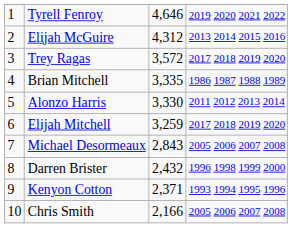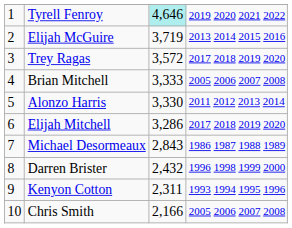 <table class="wikitable">
 <tr>
 </tr>
 <tr>
 <td>1</td>
 <td><a href='#'>Tyrell Fenroy</a></td>
-<td>4,646</td>
+<td style="background: paleturquoise;">4,646</td>
 <td style="font-size:80%;"><a href='#'>2019</a> <a href='#'>2020</a> <a href='#'>2021</a> <a href='#'>2022</a></td>
 </tr>
 <tr>
 <td>2</td>
 <td><a href='#'>Elijah McGuire</a></td>
-<td>4,312</td>
+<td>3,719</td>
 <td style="font-size:80%;"><a href='#'>2013</a> <a href='#'>2014</a> <a href='#'>2015</a> <a href='#'>2016</a></td>
 </tr>
 <tr>
 <td>3</td>
 <td><a href='#'>Trey Ragas</a></td>
 <td>3,572</td>
 <td style="font-size:80%;"><a href='#'>2017</a> <a href='#'>2018</a> <a href='#'>2019</a> <a href='#'>2020</a></td>
 </tr>
 <tr>
 <td>4</td>
 <td>Brian Mitchell</td>
-<td>3,335</td>
-<td style="font-size:80%;"><a href='#'>1986</a> <a href='#'>1987</a> <a href='#'>1988</a> <a href='#'>1989</a></td>
+<td>3,333</td>
+<td style="font-size:80%;"><a href='#'>2005</a> <a href='#'>2006</a> <a href='#'>2007</a> <a href='#'>2008</a></td>
 </tr>
 <tr>
 <td>5</td>
 <td><a href='#'>Alonzo Harris</a></td>
 <td>3,330</td>
 <td style="font-size:80%;"><a href='#'>2011</a> <a href='#'>2012</a> <a href='#'>2013</a> <a href='#'>2014</a></td>
 </tr>
 <tr>
 <td>6</td>
 <td><a href='#'>Elijah Mitchell</a></td>
-<td>3,259</td>
+<td>3,286</td>
 <td style="font-size:80%;"><a href='#'>2017</a> <a href='#'>2018</a> <a href='#'>2019</a> <a href='#'>2020</a></td>
 </tr>
 <tr>
 <td>7</td>
 <td><a href='#'>Michael Desormeaux</a></td>
 <td>2,843</td>
-<td style="font-size:80%;"><a href='#'>2005</a> <a href='#'>2006</a> <a href='#'>2007</a> <a href='#'>2008</a></td>
+<td style="font-size:80%;"><a href='#'>1986</a> <a href='#'>1987</a> <a href='#'>1988</a> <a href='#'>1989</a></td>
 </tr>
 <tr>
 <td>8</td>
 <td>Darren Brister</td>
 <td>2,432</td>
 <td style="font-size:80%;"><a href='#'>1996</a> <a href='#'>1998</a> <a href='#'>1999</a> <a href='#'>2000</a></td>
 </tr>
 <tr>
 <td>9</td>
 <td><a href='#'>Kenyon Cotton</a></td>
-<td>2,371</td>
+<td>2,311</td>
 <td style="font-size:80%;"><a href='#'>1993</a> <a href='#'>1994</a> <a href='#'>1995</a> <a href='#'>1996</a></td>
 </tr>
 <tr>
 <td>10</td>
 <td>Chris Smith</td>
 <td>2,166</td>
 <td style="font-size:80%;"><a href='#'>2005</a> <a href='#'>2006</a> <a href='#'>2007</a> <a href='#'>2008</a></td>
 </tr>
 </table>
